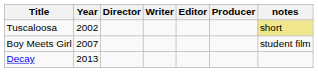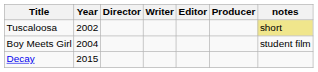 <table class="wikitable">
 <tr>
 <th>Title</th>
 <th>Year</th>
 <th>Director</th>
 <th>Writer</th>
 <th>Editor</th>
 <th>Producer</th>
 <th>notes</th>
 </tr>
 <tr>
 <td>Tuscaloosa</td>
 <td>2002</td>
 <td></td>
 <td></td>
 <td></td>
 <td></td>
 <td style="background: khaki;">short</td>
 </tr>
 <tr>
 <td>Boy Meets Girl</td>
-<td>2007</td>
+<td>2004</td>
 <td></td>
 <td></td>
 <td></td>
 <td></td>
 <td>student film</td>
 </tr>
 <tr>
 <td><a href='#'>Decay</a></td>
-<td>2013</td>
+<td>2015</td>
 <td></td>
 <td></td>
 <td></td>
 <td></td>
 <td></td>
 </tr>
 </table>
